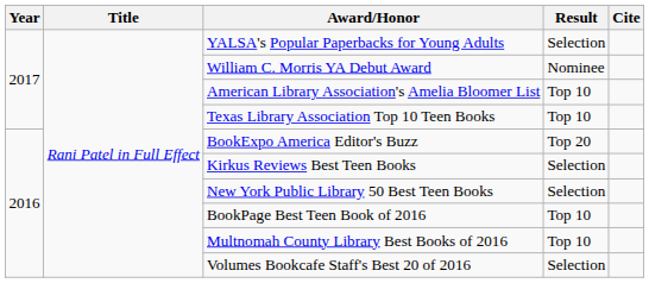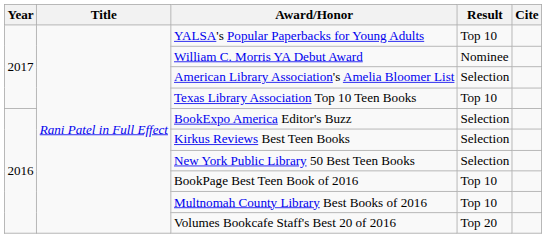 <table class="wikitable sortable mw-collapsible">
 <tr>
 <th>Year</th>
 <th>Title</th>
 <th>Award/Honor</th>
 <th>Result</th>
 <th>Cite</th>
 </tr>
 <tr>
 <td rowspan="4">2017</td>
 <td rowspan="10"><em><a href='#'>Rani Patel in Full Effect</a></em></td>
 <td><a href='#'>YALSA</a>'s <a href='#'>Popular Paperbacks for Young Adults</a></td>
-<td>Selection</td>
+<td>Top 10</td>
 <td></td>
 </tr>
 <tr>
 <td><a href='#'>William C. Morris YA Debut Award</a></td>
 <td>Nominee</td>
 <td></td>
 </tr>
 <tr>
 <td><a href='#'>American Library Association</a>'s <a href='#'>Amelia Bloomer List</a></td>
-<td>Top 10</td>
+<td>Selection</td>
 <td></td>
 </tr>
 <tr>
 <td><a href='#'>Texas Library Association</a> Top 10 Teen Books</td>
 <td>Top 10</td>
 <td></td>
 </tr>
 <tr>
 <td rowspan="6">2016</td>
 <td><a href='#'>BookExpo America</a> Editor's Buzz</td>
-<td>Top 20</td>
+<td>Selection</td>
 <td></td>
 </tr>
 <tr>
 <td><a href='#'>Kirkus Reviews</a> Best Teen Books</td>
 <td>Selection</td>
 <td></td>
 </tr>
 <tr>
 <td><a href='#'>New York Public Library</a> 50 Best Teen Books</td>
 <td>Selection</td>
 <td></td>
 </tr>
 <tr>
 <td>BookPage Best Teen Book of 2016</td>
 <td>Top 10</td>
 <td></td>
 </tr>
 <tr>
 <td><a href='#'>Multnomah County Library</a> Best Books of 2016</td>
 <td>Top 10</td>
 <td></td>
 </tr>
 <tr>
 <td>Volumes Bookcafe Staff's Best 20 of 2016</td>
-<td>Selection</td>
+<td>Top 20</td>
 <td></td>
 </tr>
 </table>
